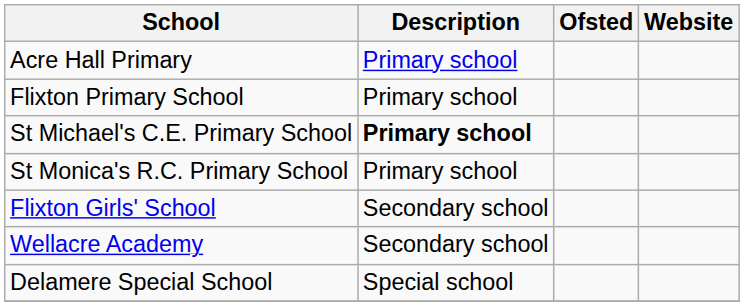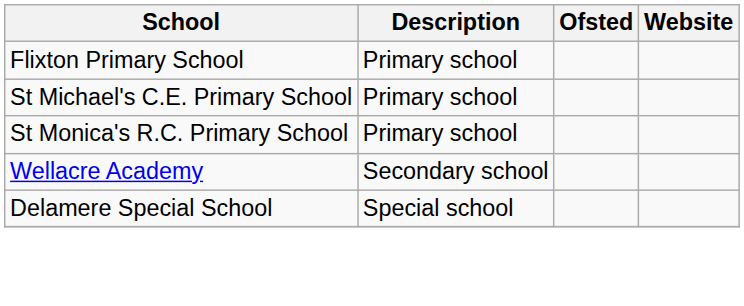 <table class="wikitable sortable">
 <tr>
 <th>School</th>
 <th>Description</th>
 <th class="unsortable">Ofsted</th>
 <th class="unsortable">Website</th>
-</tr>
-<tr>
-<td>Acre Hall Primary</td>
-<td><a href='#'>Primary school</a></td>
-<td></td>
-<td></td>
 </tr>
 <tr>
 <td>Flixton Primary School</td>
 <td>Primary school</td>
 <td></td>
 <td></td>
 </tr>
 <tr>
 <td>St Michael's C.E. Primary School</td>
-<td><strong>Primary school</strong></td>
+<td>Primary school</td>
 <td></td>
 <td></td>
 </tr>
 <tr>
 <td>St Monica's R.C. Primary School</td>
 <td>Primary school</td>
-<td></td>
-<td></td>
-</tr>
-<tr>
-<td><a href='#'>Flixton Girls' School</a></td>
-<td>Secondary school</td>
 <td></td>
 <td></td>
 </tr>
 <tr>
 <td><a href='#'>Wellacre Academy</a></td>
 <td>Secondary school</td>
 <td></td>
 <td></td>
 </tr>
 <tr>
 <td>Delamere Special School</td>
 <td>Special school</td>
 <td></td>
 <td></td>
 </tr>
 <tr>
 </tr>
 </table>
